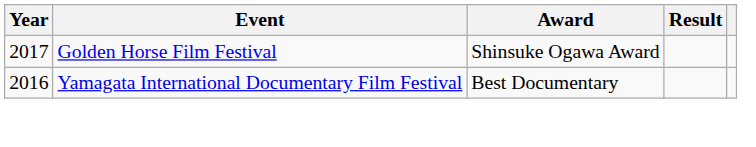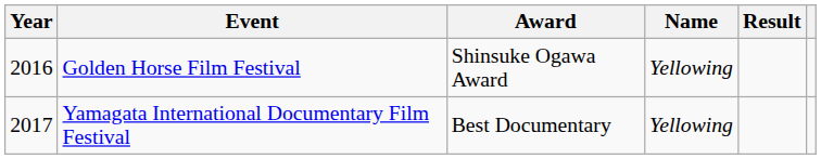 <table class="wikitable sortable plainrowheaders">
 <tr>
 <th>Year</th>
 <th>Event</th>
 <th>Award</th>
+<th>Name</th>
 <th>Result</th>
 <th scope="col" class="unsortable"></th>
 </tr>
 <tr>
-<td>2017</td>
+<td>2016</td>
 <td><a href='#'>Golden Horse Film Festival</a></td>
 <td>Shinsuke Ogawa Award</td>
+<td><em>Yellowing</em></td>
 <td></td>
 <td></td>
 </tr>
 <tr>
-<td>2016</td>
+<td>2017</td>
 <td><a href='#'>Yamagata International Documentary Film Festival</a></td>
 <td>Best Documentary</td>
+<td><em>Yellowing</em></td>
 <td></td>
 <td></td>
 </tr>
 </table>
